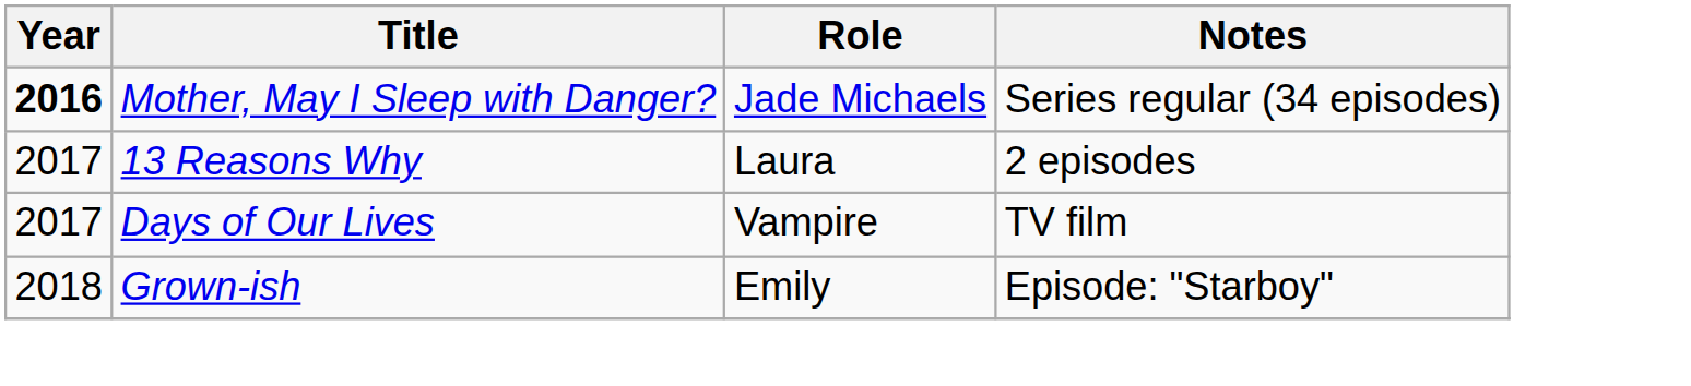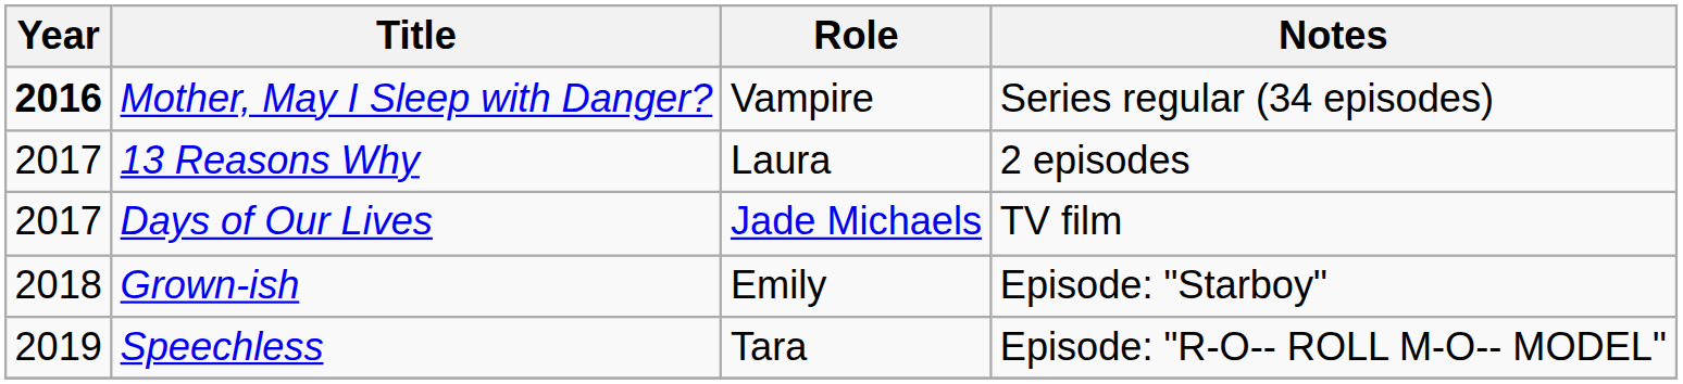 <table class="wikitable sortable">
 <tr>
 <th>Year</th>
 <th>Title</th>
 <th>Role</th>
 <th class="unsortable">Notes</th>
 </tr>
 <tr>
 <td><strong>2016</strong></td>
 <td><em><a href='#'>Mother, May I Sleep with Danger?</a></em></td>
-<td><a href='#'>Jade Michaels</a></td>
+<td>Vampire</td>
 <td>Series regular (34 episodes)</td>
 </tr>
 <tr>
 <td>2017</td>
 <td><em><a href='#'>13 Reasons Why</a></em></td>
 <td>Laura</td>
 <td>2 episodes</td>
 </tr>
 <tr>
 <td>2017</td>
 <td><em><a href='#'>Days of Our Lives</a></em></td>
-<td>Vampire</td>
+<td><a href='#'>Jade Michaels</a></td>
 <td>TV film</td>
 </tr>
 <tr>
 <td>2018</td>
 <td><em><a href='#'>Grown-ish</a></em></td>
 <td>Emily</td>
 <td>Episode: "Starboy"</td>
 </tr>
 <tr>
+<td>2019</td>
+<td><em><a href='#'>Speechless</a></em></td>
+<td>Tara</td>
+<td>Episode: "R-O-- ROLL M-O-- MODEL"</td>
+</tr>
+<tr>
 </tr>
 </table>
